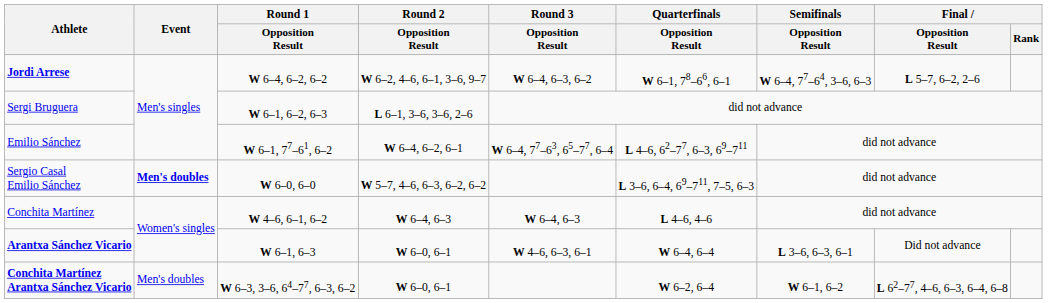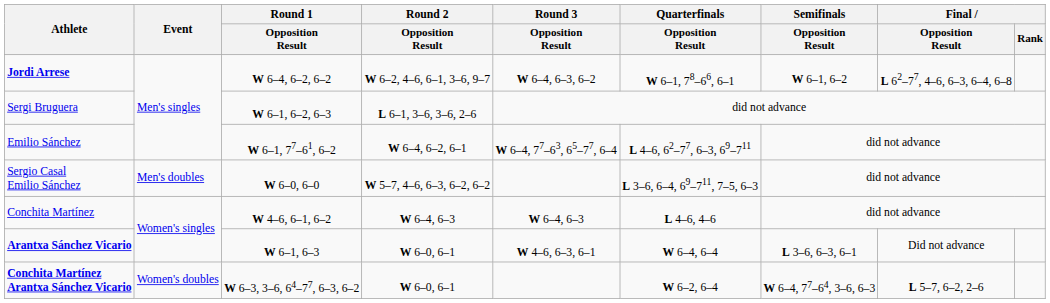 <table class="wikitable" style="font-size:90%;">
 <tr>
 <th rowspan=2>Athlete</th>
 <th rowspan=2>Event</th>
 <th>Round 1</th>
 <th>Round 2</th>
 <th>Round 3</th>
 <th>Quarterfinals</th>
 <th>Semifinals</th>
 <th colspan=2>Final / </th>
 </tr>
 <tr style="font-size:95%">
 <th>Opposition<br>Result</th>
 <th>Opposition<br>Result</th>
 <th>Opposition<br>Result</th>
 <th>Opposition<br>Result</th>
 <th>Opposition<br>Result</th>
 <th>Opposition<br>Result</th>
 <th>Rank</th>
 </tr>
 <tr align=center>
 <td align=left><strong><a href='#'>Jordi Arrese</a></strong></td>
 <td align=left rowspan=3><a href='#'>Men's singles</a></td>
 <td><br><strong>W</strong> 6–4, 6–2, 6–2</td>
 <td><br><strong>W</strong> 6–2, 4–6, 6–1, 3–6, 9–7</td>
 <td><br><strong>W</strong> 6–4, 6–3, 6–2</td>
 <td><br><strong>W</strong> 6–1, 7<sup>8</sup>–6<sup>6</sup>, 6–1</td>
-<td><br><strong>W</strong> 6–4, 7<sup>7</sup>–6<sup>4</sup>, 3–6, 6–3</td>
-<td><br><strong>L</strong> 5–7, 6–2, 2–6</td>
+<td><br><strong>W</strong> 6–1, 6–2</td>
+<td><br><strong>L</strong> 6<sup>2</sup>–7<sup>7</sup>, 4–6, 6–3, 6–4, 6–8</td>
 <td></td>
 </tr>
 <tr align=center>
 <td align=left><a href='#'>Sergi Bruguera</a></td>
 <td><br><strong>W</strong> 6–1, 6–2, 6–3</td>
 <td><br><strong>L</strong> 6–1, 3–6, 3–6, 2–6</td>
 <td colspan=5>did not advance</td>
 </tr>
 <tr align=center>
 <td align=left><a href='#'>Emilio Sánchez</a></td>
 <td><br><strong>W</strong> 6–1, 7<sup>7</sup>–6<sup>1</sup>, 6–2</td>
 <td><br><strong>W</strong> 6–4, 6–2, 6–1</td>
 <td><br><strong>W</strong> 6–4, 7<sup>7</sup>–6<sup>3</sup>, 6<sup>5</sup>–7<sup>7</sup>, 6–4</td>
 <td><br><strong>L</strong> 4–6, 6<sup>2</sup>–7<sup>7</sup>, 6–3, 6<sup>9</sup>–7<sup>11</sup></td>
 <td colspan=3>did not advance</td>
 </tr>
 <tr align=center>
 <td align=left><a href='#'>Sergio Casal</a><br><a href='#'>Emilio Sánchez</a></td>
-<td align=left><strong><a href='#'>Men's doubles</a></strong></td>
+<td align=left><a href='#'>Men's doubles</a></td>
 <td><br><strong>W</strong> 6–0, 6–0</td>
 <td><br><strong>W</strong> 5–7, 4–6, 6–3, 6–2, 6–2</td>
 <td></td>
 <td><br><strong>L</strong> 3–6, 6–4, 6<sup>9</sup>–7<sup>11</sup>, 7–5, 6–3</td>
 <td colspan=3>did not advance</td>
 </tr>
 <tr align=center>
 <td align=left><a href='#'>Conchita Martínez</a></td>
 <td align=left rowspan=2><a href='#'>Women's singles</a></td>
 <td><br><strong>W</strong> 4–6, 6–1, 6–2</td>
 <td><br><strong>W</strong> 6–4, 6–3</td>
 <td><br><strong>W</strong> 6–4, 6–3</td>
 <td><br><strong>L</strong> 4–6, 4–6</td>
 <td colspan=3>did not advance</td>
 </tr>
 <tr align=center>
 <td align=left><strong><a href='#'>Arantxa Sánchez Vicario</a></strong></td>
 <td><br><strong>W</strong> 6–1, 6–3</td>
 <td><br><strong>W</strong> 6–0, 6–1</td>
 <td><br><strong>W</strong> 4–6, 6–3, 6–1</td>
 <td><br><strong>W</strong> 6–4, 6–4</td>
 <td><br><strong>L</strong> 3–6, 6–3, 6–1</td>
 <td>Did not advance</td>
 <td></td>
 </tr>
 <tr align=center>
 <td align=left><strong><a href='#'>Conchita Martínez</a><br><a href='#'>Arantxa Sánchez Vicario</a></strong></td>
-<td align=left><a href='#'>Men's doubles</a></td>
+<td align=left><a href='#'>Women's doubles</a></td>
 <td><br><strong>W</strong> 6–3, 3–6, 6<sup>4</sup>–7<sup>7</sup>, 6–3, 6–2</td>
 <td><br><strong>W</strong> 6–0, 6–1</td>
 <td></td>
 <td><br><strong>W</strong> 6–2, 6–4</td>
-<td><br><strong>W</strong> 6–1, 6–2</td>
-<td><br><strong>L</strong> 6<sup>2</sup>–7<sup>7</sup>, 4–6, 6–3, 6–4, 6–8</td>
+<td><br><strong>W</strong> 6–4, 7<sup>7</sup>–6<sup>4</sup>, 3–6, 6–3</td>
+<td><br><strong>L</strong> 5–7, 6–2, 2–6</td>
 <td></td>
 </tr>
 </table>
